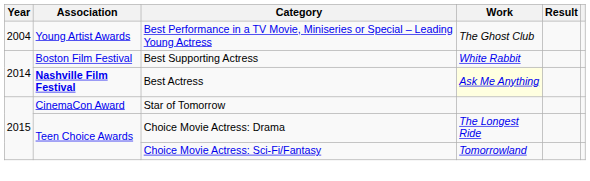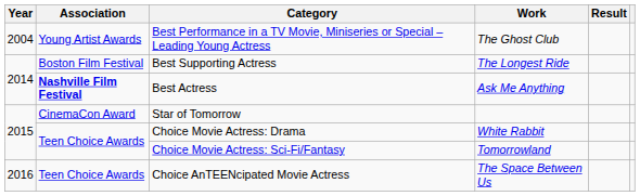 <table class="wikitable sortable">
 <tr style="text-align:center;">
 <th>Year</th>
 <th>Association</th>
 <th>Category</th>
 <th>Work</th>
 <th>Result</th>
 <th class="unsortable"></th>
 </tr>
 <tr>
 <td>2004</td>
 <td><a href='#'>Young Artist Awards</a></td>
 <td><a href='#'>Best Performance in a TV Movie, Miniseries or Special – Leading Young Actress</a></td>
 <td><em>The Ghost Club</em></td>
 <td></td>
 <td style="text-align:center;"></td>
 </tr>
 <tr>
 <td rowspan="2">2014</td>
 <td><a href='#'>Boston Film Festival</a></td>
 <td>Best Supporting Actress</td>
-<td><em><a href='#'>White Rabbit</a></em></td>
+<td><em><a href='#'>The Longest Ride</a></em></td>
 <td></td>
 <td style="text-align:center;"></td>
 </tr>
 <tr>
 <td><strong><a href='#'>Nashville Film Festival</a></strong></td>
 <td>Best Actress</td>
-<td style="background: lightyellow;"><em><a href='#'>Ask Me Anything</a></em></td>
+<td><em><a href='#'>Ask Me Anything</a></em></td>
 <td></td>
 <td style="text-align:center;"></td>
 </tr>
 <tr>
 <td rowspan="3">2015</td>
 <td><a href='#'>CinemaCon Award</a></td>
 <td>Star of Tomorrow</td>
 <td></td>
 <td></td>
 <td></td>
 </tr>
 <tr>
 <td rowspan="2"><a href='#'>Teen Choice Awards</a></td>
 <td>Choice Movie Actress: Drama</td>
-<td><em><a href='#'>The Longest Ride</a></em></td>
+<td><em><a href='#'>White Rabbit</a></em></td>
 <td></td>
 <td style="text-align:center;"></td>
 </tr>
 <tr>
 <td><a href='#'>Choice Movie Actress: Sci-Fi/Fantasy</a></td>
 <td><em><a href='#'>Tomorrowland</a></em></td>
 <td></td>
 <td style="text-align:center;"></td>
 </tr>
+<tr>
+<td>2016</td>
+<td><a href='#'>Teen Choice Awards</a></td>
+<td>Choice AnTEENcipated Movie Actress</td>
+<td><em><a href='#'>The Space Between Us</a></em></td>
+<td></td>
+<td style="text-align:center;"></td>
+</tr>
 </table>
